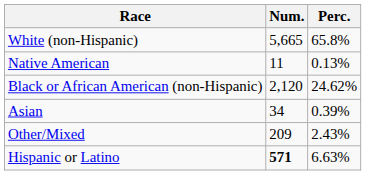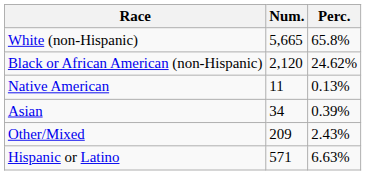 <table class="wikitable">
 <tr>
 <th>Race</th>
 <th>Num.</th>
 <th>Perc.</th>
 </tr>
 <tr>
 <td><a href='#'>White</a> (non-Hispanic)</td>
 <td>5,665</td>
 <td>65.8%</td>
 </tr>
 <tr>
+<td><a href='#'>Black or African American</a> (non-Hispanic)</td>
+<td>2,120</td>
+<td>24.62%</td>
+</tr>
+<tr>
 <td><a href='#'>Native American</a></td>
 <td>11</td>
 <td>0.13%</td>
-</tr>
-<tr>
-<td><a href='#'>Black or African American</a> (non-Hispanic)</td>
-<td>2,120</td>
-<td>24.62%</td>
 </tr>
 <tr>
 <td><a href='#'>Asian</a></td>
 <td>34</td>
 <td>0.39%</td>
 </tr>
 <tr>
 <td><a href='#'>Other/Mixed</a></td>
 <td>209</td>
 <td>2.43%</td>
 </tr>
 <tr>
 <td><a href='#'>Hispanic</a> or <a href='#'>Latino</a></td>
-<td><strong>571</strong></td>
+<td>571</td>
 <td>6.63%</td>
 </tr>
 </table>
